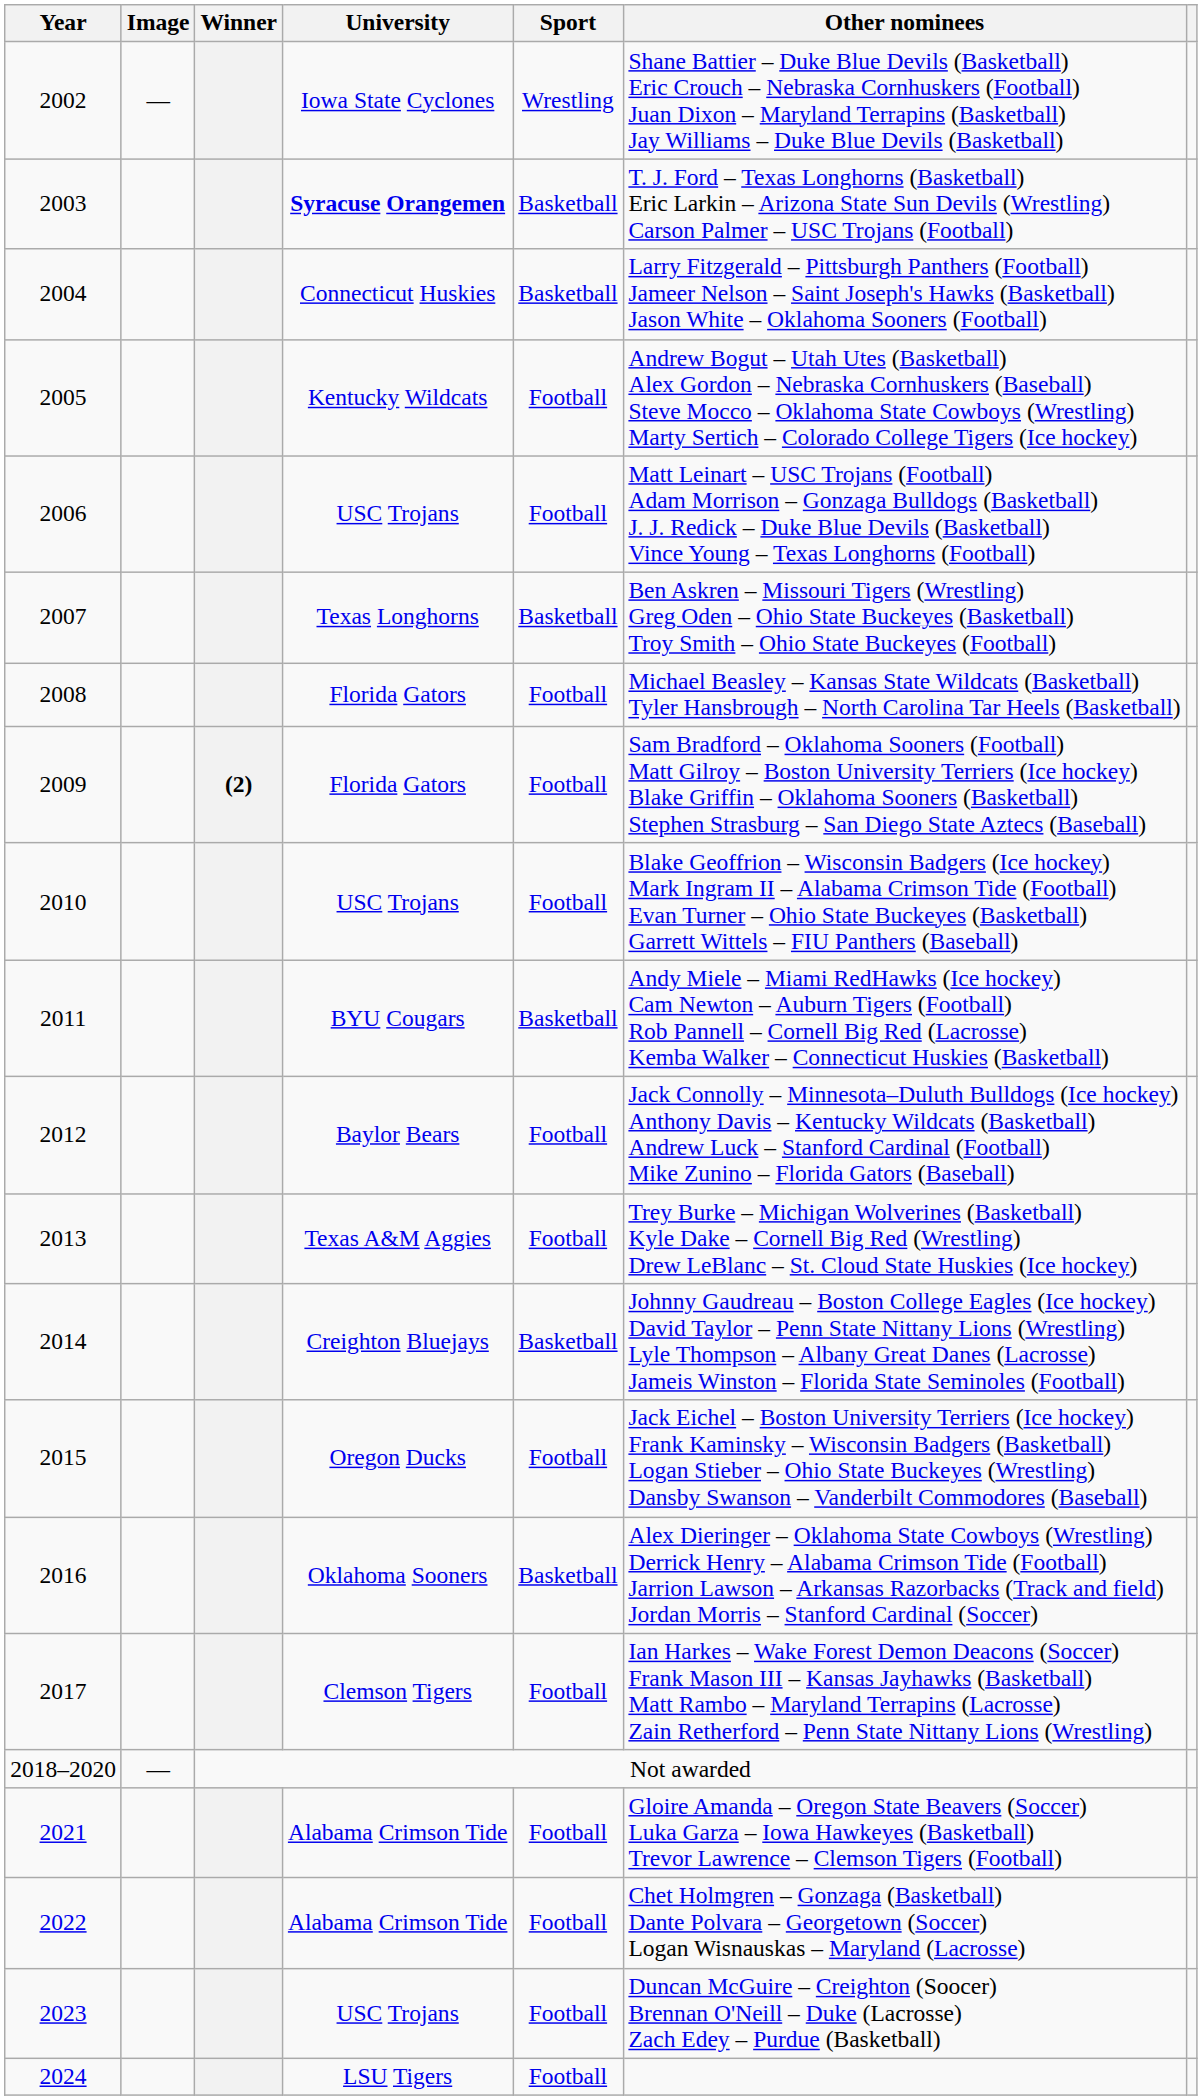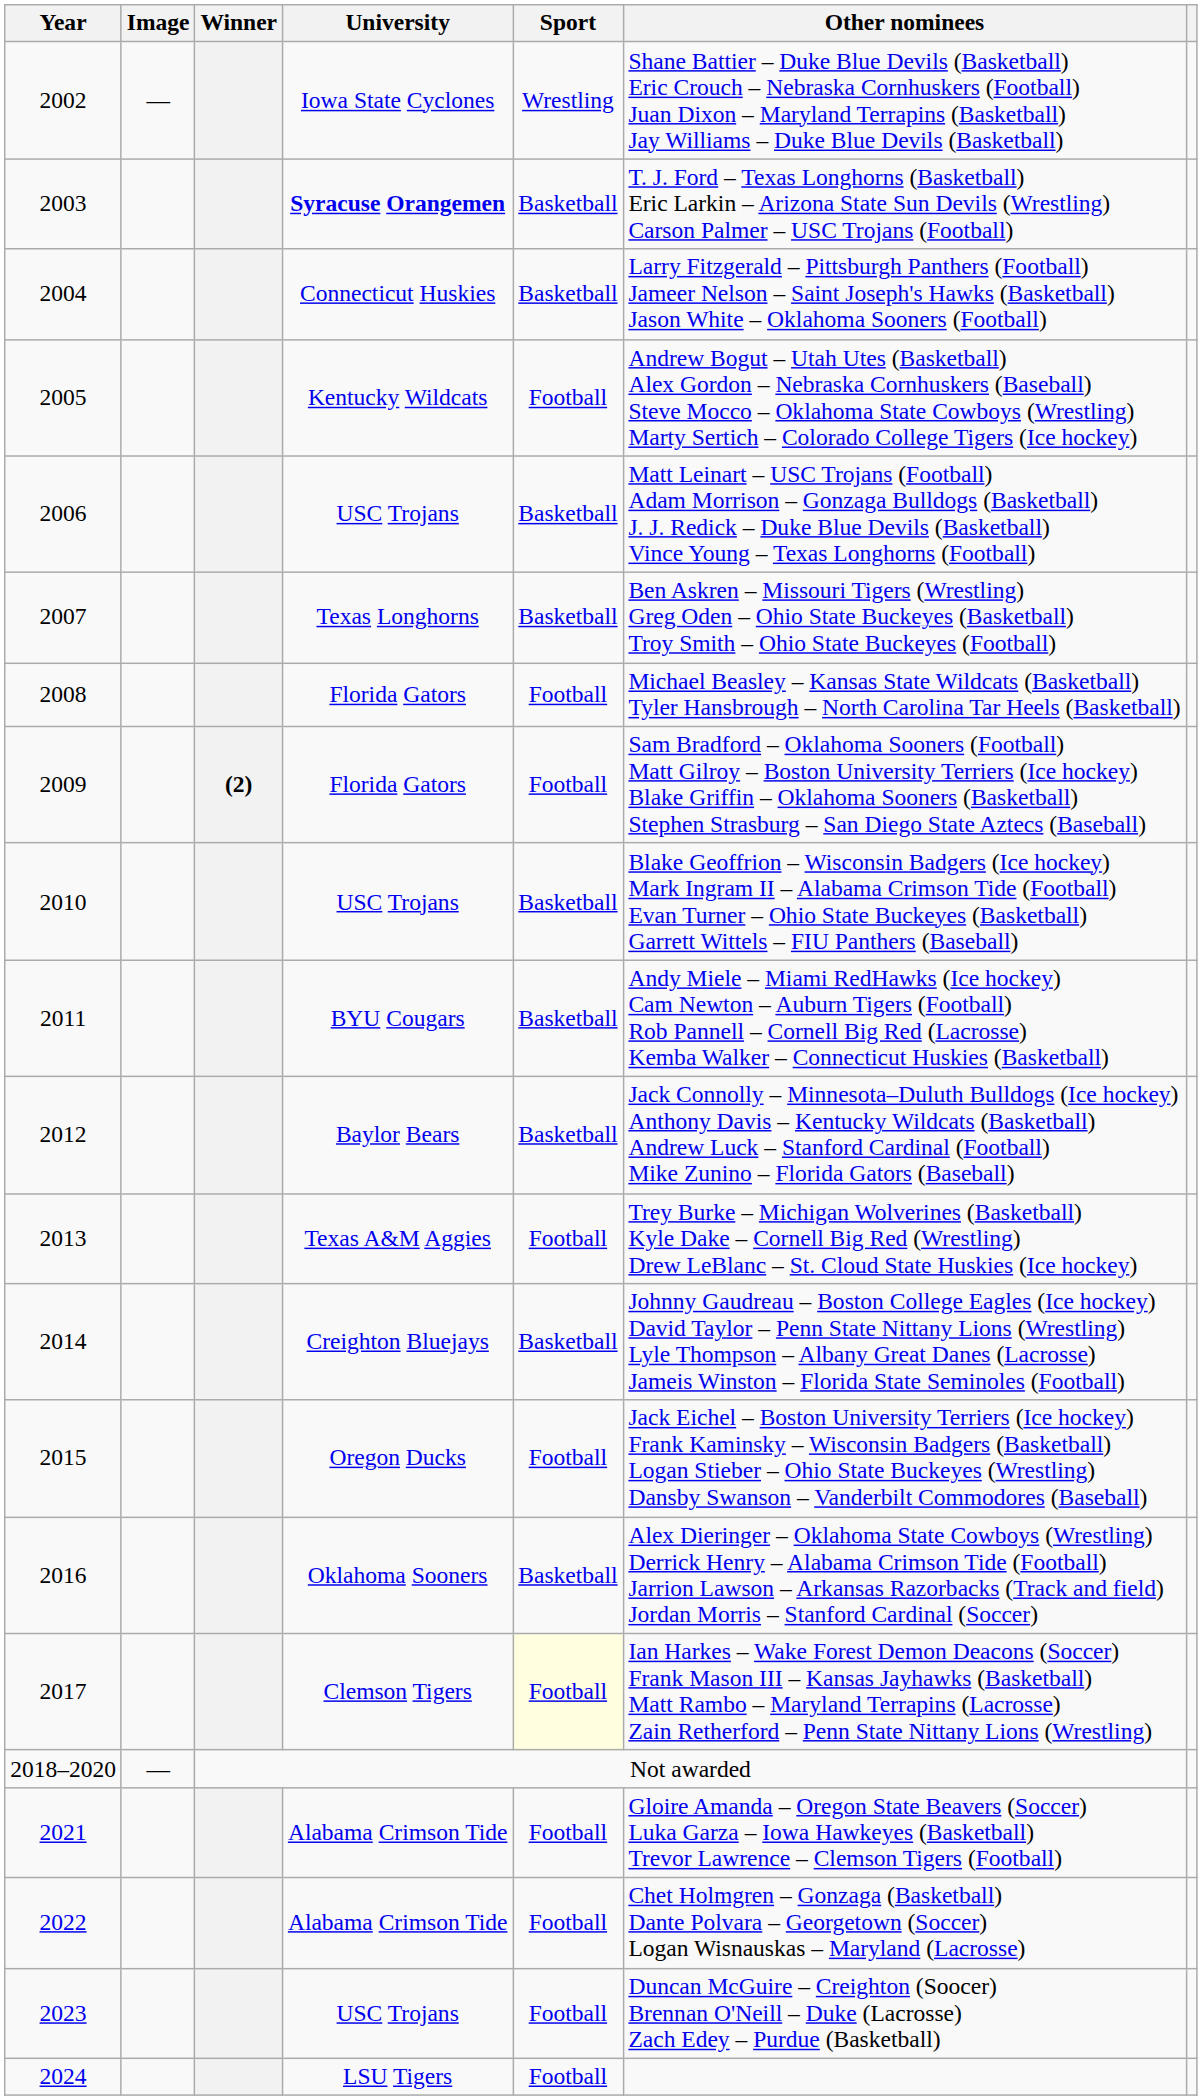 <table class="wikitable sortable plainrowheaders"  style="text-align:center">
 <tr style="white-space: nowrap;">
 <th scope=col>Year</th>
 <th scope=col class=unsortable>Image</th>
 <th scope=col>Winner</th>
 <th scope=col>University</th>
 <th scope=col>Sport</th>
 <th scope=col class=unsortable>Other nominees</th>
 <th scope=col class=unsortable></th>
 </tr>
 <tr>
 <td>2002</td>
 <td>—</td>
 <th scope="row"></th>
 <td><a href='#'>Iowa State</a> <a href='#'>Cyclones</a></td>
 <td><a href='#'>Wrestling</a></td>
 <td align=left><a href='#'>Shane Battier</a> – <a href='#'>Duke Blue Devils</a> (<a href='#'>Basketball</a>)<br><a href='#'>Eric Crouch</a> – <a href='#'>Nebraska Cornhuskers</a> (<a href='#'>Football</a>)<br><a href='#'>Juan Dixon</a> – <a href='#'>Maryland Terrapins</a> (<a href='#'>Basketball</a>)<br><a href='#'>Jay Williams</a> – <a href='#'>Duke Blue Devils</a> (<a href='#'>Basketball</a>)</td>
 <td></td>
 </tr>
 <tr>
 <td>2003</td>
 <td></td>
 <th scope="row"></th>
 <td><strong><a href='#'>Syracuse</a> <a href='#'>Orangemen</a></strong></td>
 <td><a href='#'>Basketball</a></td>
 <td align=left><a href='#'>T. J. Ford</a> – <a href='#'>Texas Longhorns</a> (<a href='#'>Basketball</a>)<br>Eric Larkin – <a href='#'>Arizona State Sun Devils</a> (<a href='#'>Wrestling</a>)<br><a href='#'>Carson Palmer</a> – <a href='#'>USC Trojans</a> (<a href='#'>Football</a>)</td>
 <td></td>
 </tr>
 <tr>
 <td>2004</td>
 <td></td>
 <th scope="row"></th>
 <td><a href='#'>Connecticut</a> <a href='#'>Huskies</a></td>
 <td><a href='#'>Basketball</a></td>
 <td align=left><a href='#'>Larry Fitzgerald</a> – <a href='#'>Pittsburgh Panthers</a> (<a href='#'>Football</a>)<br><a href='#'>Jameer Nelson</a> – <a href='#'>Saint Joseph's Hawks</a> (<a href='#'>Basketball</a>)<br><a href='#'>Jason White</a> – <a href='#'>Oklahoma Sooners</a> (<a href='#'>Football</a>)</td>
 <td></td>
 </tr>
 <tr>
 <td>2005</td>
 <td></td>
 <th scope="row"></th>
 <td><a href='#'>Kentucky</a> <a href='#'>Wildcats</a></td>
 <td><a href='#'>Football</a></td>
 <td align=left><a href='#'>Andrew Bogut</a> – <a href='#'>Utah Utes</a> (<a href='#'>Basketball</a>)<br><a href='#'>Alex Gordon</a> – <a href='#'>Nebraska Cornhuskers</a> (<a href='#'>Baseball</a>)<br><a href='#'>Steve Mocco</a> – <a href='#'>Oklahoma State Cowboys</a> (<a href='#'>Wrestling</a>)<br><a href='#'>Marty Sertich</a> – <a href='#'>Colorado College Tigers</a> (<a href='#'>Ice hockey</a>)</td>
 <td></td>
 </tr>
 <tr>
 <td>2006</td>
 <td></td>
 <th scope="row"></th>
 <td><a href='#'>USC</a> <a href='#'>Trojans</a></td>
-<td><a href='#'>Football</a></td>
+<td><a href='#'>Basketball</a></td>
 <td align=left><a href='#'>Matt Leinart</a> – <a href='#'>USC Trojans</a> (<a href='#'>Football</a>)<br><a href='#'>Adam Morrison</a> – <a href='#'>Gonzaga Bulldogs</a> (<a href='#'>Basketball</a>)<br><a href='#'>J. J. Redick</a> – <a href='#'>Duke Blue Devils</a> (<a href='#'>Basketball</a>)<br><a href='#'>Vince Young</a> – <a href='#'>Texas Longhorns</a> (<a href='#'>Football</a>)</td>
 <td></td>
 </tr>
 <tr>
 <td>2007</td>
 <td></td>
 <th scope="row"></th>
 <td><a href='#'>Texas</a> <a href='#'>Longhorns</a></td>
 <td><a href='#'>Basketball</a></td>
 <td align=left><a href='#'>Ben Askren</a> – <a href='#'>Missouri Tigers</a> (<a href='#'>Wrestling</a>)<br><a href='#'>Greg Oden</a> – <a href='#'>Ohio State Buckeyes</a> (<a href='#'>Basketball</a>)<br><a href='#'>Troy Smith</a> – <a href='#'>Ohio State Buckeyes</a> (<a href='#'>Football</a>)</td>
 <td></td>
 </tr>
 <tr>
 <td>2008</td>
 <td></td>
 <th scope="row"></th>
 <td><a href='#'>Florida</a> <a href='#'>Gators</a></td>
 <td><a href='#'>Football</a></td>
 <td align=left><a href='#'>Michael Beasley</a> – <a href='#'>Kansas State Wildcats</a> (<a href='#'>Basketball</a>)<br><a href='#'>Tyler Hansbrough</a> – <a href='#'>North Carolina Tar Heels</a> (<a href='#'>Basketball</a>)</td>
 <td></td>
 </tr>
 <tr>
 <td>2009</td>
 <td></td>
 <th scope="row"> (2)</th>
 <td><a href='#'>Florida</a> <a href='#'>Gators</a></td>
 <td><a href='#'>Football</a></td>
 <td align=left><a href='#'>Sam Bradford</a> – <a href='#'>Oklahoma Sooners</a> (<a href='#'>Football</a>)<br><a href='#'>Matt Gilroy</a> – <a href='#'>Boston University Terriers</a> (<a href='#'>Ice hockey</a>)<br><a href='#'>Blake Griffin</a> – <a href='#'>Oklahoma Sooners</a> (<a href='#'>Basketball</a>)<br><a href='#'>Stephen Strasburg</a> – <a href='#'>San Diego State Aztecs</a> (<a href='#'>Baseball</a>)</td>
 <td></td>
 </tr>
 <tr>
 <td>2010</td>
 <td></td>
 <th scope="row"></th>
 <td><a href='#'>USC</a> <a href='#'>Trojans</a></td>
-<td><a href='#'>Football</a></td>
+<td><a href='#'>Basketball</a></td>
 <td align=left><a href='#'>Blake Geoffrion</a> – <a href='#'>Wisconsin Badgers</a> (<a href='#'>Ice hockey</a>)<br><a href='#'>Mark Ingram II</a> – <a href='#'>Alabama Crimson Tide</a> (<a href='#'>Football</a>)<br><a href='#'>Evan Turner</a> – <a href='#'>Ohio State Buckeyes</a> (<a href='#'>Basketball</a>)<br><a href='#'>Garrett Wittels</a> – <a href='#'>FIU Panthers</a> (<a href='#'>Baseball</a>)</td>
 <td></td>
 </tr>
 <tr>
 <td>2011</td>
 <td></td>
 <th scope="row"></th>
 <td><a href='#'>BYU</a> <a href='#'>Cougars</a></td>
 <td><a href='#'>Basketball</a></td>
 <td align=left><a href='#'>Andy Miele</a> – <a href='#'>Miami RedHawks</a> (<a href='#'>Ice hockey</a>)<br><a href='#'>Cam Newton</a> – <a href='#'>Auburn Tigers</a> (<a href='#'>Football</a>)<br><a href='#'>Rob Pannell</a> – <a href='#'>Cornell Big Red</a> (<a href='#'>Lacrosse</a>)<br><a href='#'>Kemba Walker</a> – <a href='#'>Connecticut Huskies</a> (<a href='#'>Basketball</a>)</td>
 <td></td>
 </tr>
 <tr>
 <td>2012</td>
 <td></td>
 <th scope="row"></th>
 <td><a href='#'>Baylor</a> <a href='#'>Bears</a></td>
-<td><a href='#'>Football</a></td>
+<td><a href='#'>Basketball</a></td>
 <td align=left><a href='#'>Jack Connolly</a> – <a href='#'>Minnesota–Duluth Bulldogs</a> (<a href='#'>Ice hockey</a>)<br><a href='#'>Anthony Davis</a> – <a href='#'>Kentucky Wildcats</a> (<a href='#'>Basketball</a>)<br><a href='#'>Andrew Luck</a> – <a href='#'>Stanford Cardinal</a> (<a href='#'>Football</a>)<br><a href='#'>Mike Zunino</a> – <a href='#'>Florida Gators</a> (<a href='#'>Baseball</a>)</td>
 <td></td>
 </tr>
 <tr>
 <td>2013</td>
 <td></td>
 <th scope="row"></th>
 <td><a href='#'>Texas A&M</a> <a href='#'>Aggies</a></td>
 <td><a href='#'>Football</a></td>
 <td align=left><a href='#'>Trey Burke</a> – <a href='#'>Michigan Wolverines</a> (<a href='#'>Basketball</a>)<br><a href='#'>Kyle Dake</a> – <a href='#'>Cornell Big Red</a> (<a href='#'>Wrestling</a>)<br><a href='#'>Drew LeBlanc</a> – <a href='#'>St. Cloud State Huskies</a> (<a href='#'>Ice hockey</a>)</td>
 <td></td>
 </tr>
 <tr>
 <td>2014</td>
 <td></td>
 <th scope="row"></th>
 <td><a href='#'>Creighton</a> <a href='#'>Bluejays</a></td>
 <td><a href='#'>Basketball</a></td>
 <td align=left><a href='#'>Johnny Gaudreau</a> – <a href='#'>Boston College Eagles</a> (<a href='#'>Ice hockey</a>)<br><a href='#'>David Taylor</a> – <a href='#'>Penn State Nittany Lions</a> (<a href='#'>Wrestling</a>)<br><a href='#'>Lyle Thompson</a> – <a href='#'>Albany Great Danes</a> (<a href='#'>Lacrosse</a>)<br><a href='#'>Jameis Winston</a> – <a href='#'>Florida State Seminoles</a> (<a href='#'>Football</a>)</td>
 <td></td>
 </tr>
 <tr>
 <td>2015</td>
 <td></td>
 <th scope="row"></th>
 <td><a href='#'>Oregon</a> <a href='#'>Ducks</a></td>
 <td><a href='#'>Football</a></td>
 <td align=left><a href='#'>Jack Eichel</a> – <a href='#'>Boston University Terriers</a> (<a href='#'>Ice hockey</a>)<br><a href='#'>Frank Kaminsky</a> – <a href='#'>Wisconsin Badgers</a> (<a href='#'>Basketball</a>)<br><a href='#'>Logan Stieber</a> – <a href='#'>Ohio State Buckeyes</a> (<a href='#'>Wrestling</a>)<br><a href='#'>Dansby Swanson</a> – <a href='#'>Vanderbilt Commodores</a> (<a href='#'>Baseball</a>)</td>
 <td></td>
 </tr>
 <tr>
 <td>2016</td>
 <td></td>
 <th scope="row"></th>
 <td><a href='#'>Oklahoma</a> <a href='#'>Sooners</a></td>
 <td><a href='#'>Basketball</a></td>
 <td align=left><a href='#'>Alex Dieringer</a> – <a href='#'>Oklahoma State Cowboys</a> (<a href='#'>Wrestling</a>)<br><a href='#'>Derrick Henry</a> – <a href='#'>Alabama Crimson Tide</a> (<a href='#'>Football</a>)<br><a href='#'>Jarrion Lawson</a> – <a href='#'>Arkansas Razorbacks</a> (<a href='#'>Track and field</a>)<br><a href='#'>Jordan Morris</a> – <a href='#'>Stanford Cardinal</a> (<a href='#'>Soccer</a>)</td>
 <td></td>
 </tr>
 <tr>
 <td>2017</td>
 <td></td>
 <th scope="row"></th>
 <td><a href='#'>Clemson</a> <a href='#'>Tigers</a></td>
-<td><a href='#'>Football</a></td>
+<td style="background: lightyellow;"><a href='#'>Football</a></td>
 <td align=left><a href='#'>Ian Harkes</a> – <a href='#'>Wake Forest Demon Deacons</a> (<a href='#'>Soccer</a>)<br><a href='#'>Frank Mason III</a> – <a href='#'>Kansas Jayhawks</a> (<a href='#'>Basketball</a>)<br><a href='#'>Matt Rambo</a> – <a href='#'>Maryland Terrapins</a> (<a href='#'>Lacrosse</a>)<br><a href='#'>Zain Retherford</a> – <a href='#'>Penn State Nittany Lions</a> (<a href='#'>Wrestling</a>)</td>
 <td></td>
 </tr>
 <tr>
 <td>2018–2020</td>
 <td>—</td>
 <td colspan="4">Not awarded</td>
 <td></td>
 </tr>
 <tr>
 <td><a href='#'>2021</a></td>
 <td></td>
 <th scope="row"></th>
 <td><a href='#'>Alabama</a> <a href='#'>Crimson Tide</a></td>
 <td><a href='#'>Football</a></td>
 <td align=left><a href='#'>Gloire Amanda</a> – <a href='#'>Oregon State Beavers</a> (<a href='#'>Soccer</a>)<br><a href='#'>Luka Garza</a> – <a href='#'>Iowa Hawkeyes</a> (<a href='#'>Basketball</a>)<br><a href='#'>Trevor Lawrence</a> – <a href='#'>Clemson Tigers</a> (<a href='#'>Football</a>)</td>
 <td></td>
 </tr>
 <tr>
 <td><a href='#'>2022</a></td>
 <td></td>
 <th scope="row"></th>
 <td><a href='#'>Alabama</a> <a href='#'>Crimson Tide</a></td>
 <td><a href='#'>Football</a></td>
 <td align=left><a href='#'>Chet Holmgren</a> – <a href='#'>Gonzaga</a>  (<a href='#'>Basketball</a>)<br><a href='#'>Dante Polvara</a> – <a href='#'>Georgetown</a> (<a href='#'>Soccer</a>)<br>Logan Wisnauskas – <a href='#'>Maryland</a> (<a href='#'>Lacrosse</a>)</td>
 <td></td>
 </tr>
 <tr>
 <td><a href='#'>2023</a></td>
 <td></td>
 <th scope="row"></th>
 <td><a href='#'>USC</a> <a href='#'>Trojans</a></td>
 <td><a href='#'>Football</a></td>
 <td align=left><a href='#'>Duncan McGuire</a> – <a href='#'>Creighton</a>  (Soocer)<br><a href='#'>Brennan O'Neill</a> – <a href='#'>Duke</a>  (Lacrosse)<br><a href='#'>Zach Edey</a> – <a href='#'>Purdue</a> (Basketball)</td>
 <td></td>
 </tr>
 <tr>
 <td><a href='#'>2024</a></td>
 <td></td>
 <th scope="row"></th>
 <td><a href='#'>LSU</a> <a href='#'>Tigers</a></td>
 <td><a href='#'>Football</a></td>
 <td align=left></td>
 <td></td>
 </tr>
 </table>
